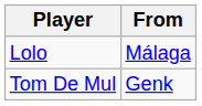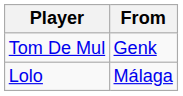 <table class="wikitable">
 <tr>
 <th>Player</th>
 <th>From</th>
 </tr>
 <tr>
+<td> <a href='#'>Tom De Mul</a></td>
+<td> <a href='#'>Genk</a></td>
+</tr>
+<tr>
 <td> <a href='#'>Lolo</a></td>
 <td> <a href='#'>Málaga</a></td>
 </tr>
-<tr>
-<td> <a href='#'>Tom De Mul</a></td>
-<td> <a href='#'>Genk</a></td>
-</tr>
 </table>
